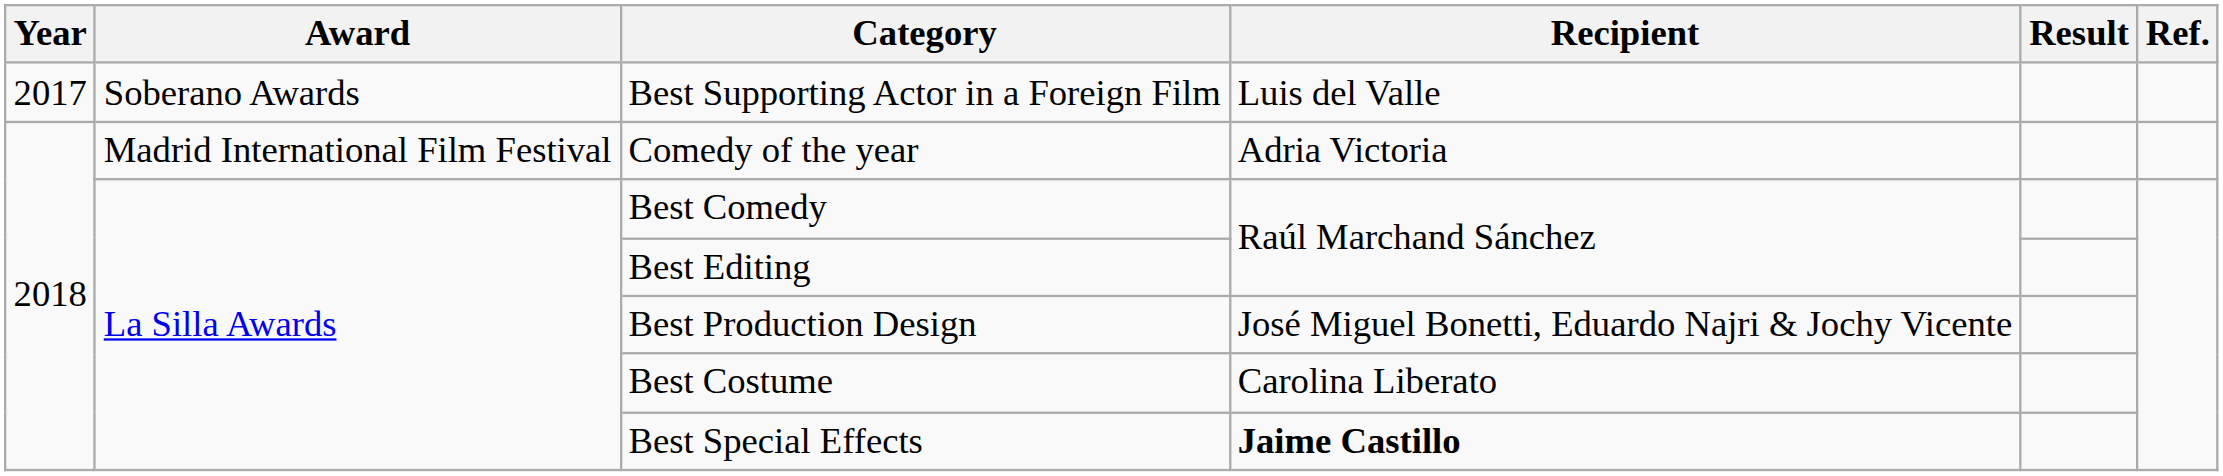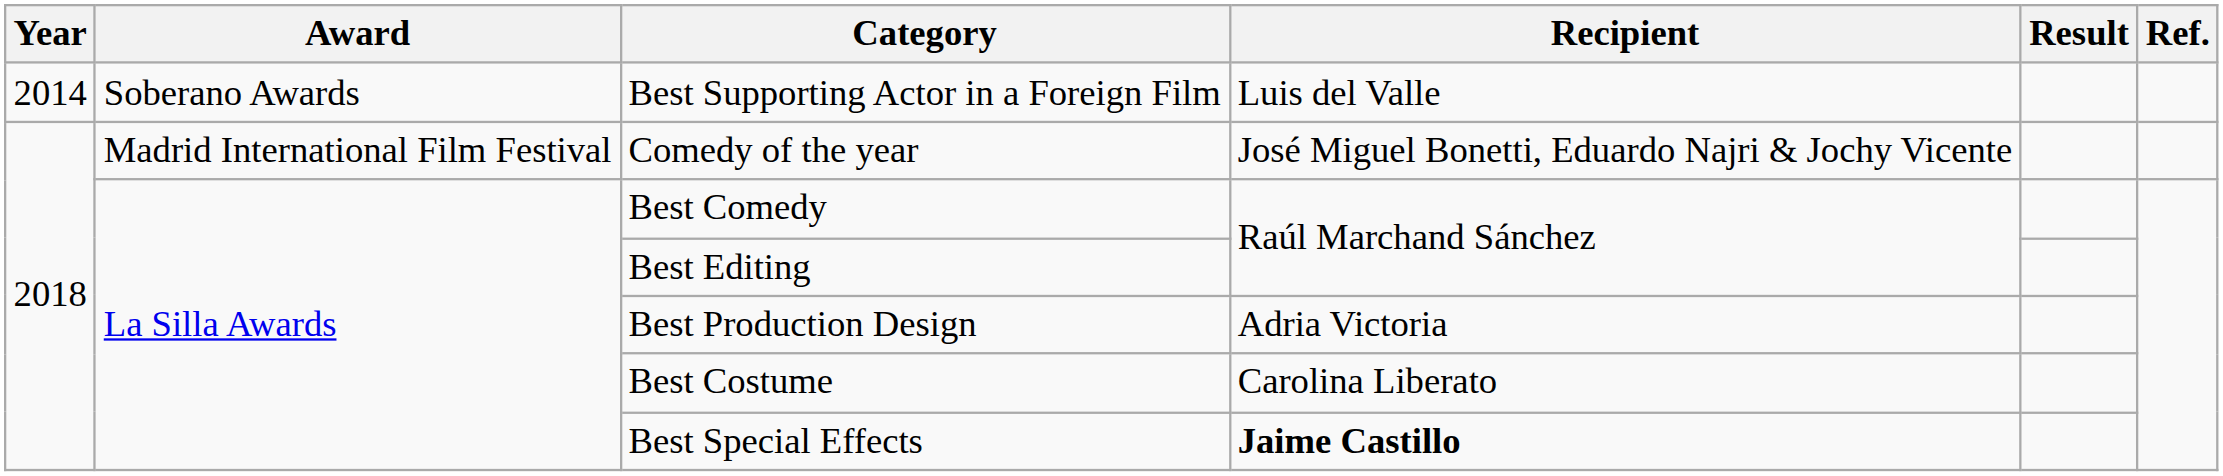 <table class="wikitable">
 <tr>
 <th>Year</th>
 <th>Award</th>
 <th>Category</th>
 <th>Recipient</th>
 <th>Result</th>
 <th>Ref.</th>
 </tr>
 <tr>
-<td>2017</td>
+<td>2014</td>
 <td>Soberano Awards</td>
 <td>Best Supporting Actor in a Foreign Film</td>
 <td>Luis del Valle</td>
 <td></td>
 <td></td>
 </tr>
 <tr>
 <td rowspan="6">2018</td>
 <td>Madrid International Film Festival</td>
 <td>Comedy of the year</td>
-<td>Adria Victoria</td>
+<td>José Miguel Bonetti, Eduardo Najri & Jochy Vicente</td>
 <td></td>
 <td></td>
 </tr>
 <tr>
 <td rowspan="5"><a href='#'>La Silla Awards</a></td>
 <td>Best Comedy</td>
 <td rowspan="2">Raúl Marchand Sánchez</td>
 <td></td>
 <td rowspan="5"></td>
 </tr>
 <tr>
 <td>Best Editing</td>
 <td></td>
 </tr>
 <tr>
 <td>Best Production Design</td>
-<td>José Miguel Bonetti, Eduardo Najri & Jochy Vicente</td>
+<td>Adria Victoria</td>
 <td></td>
 </tr>
 <tr>
 <td>Best Costume</td>
 <td>Carolina Liberato</td>
 <td></td>
 </tr>
 <tr>
 <td>Best Special Effects</td>
 <td><strong>Jaime Castillo</strong></td>
 <td></td>
 </tr>
 </table>
